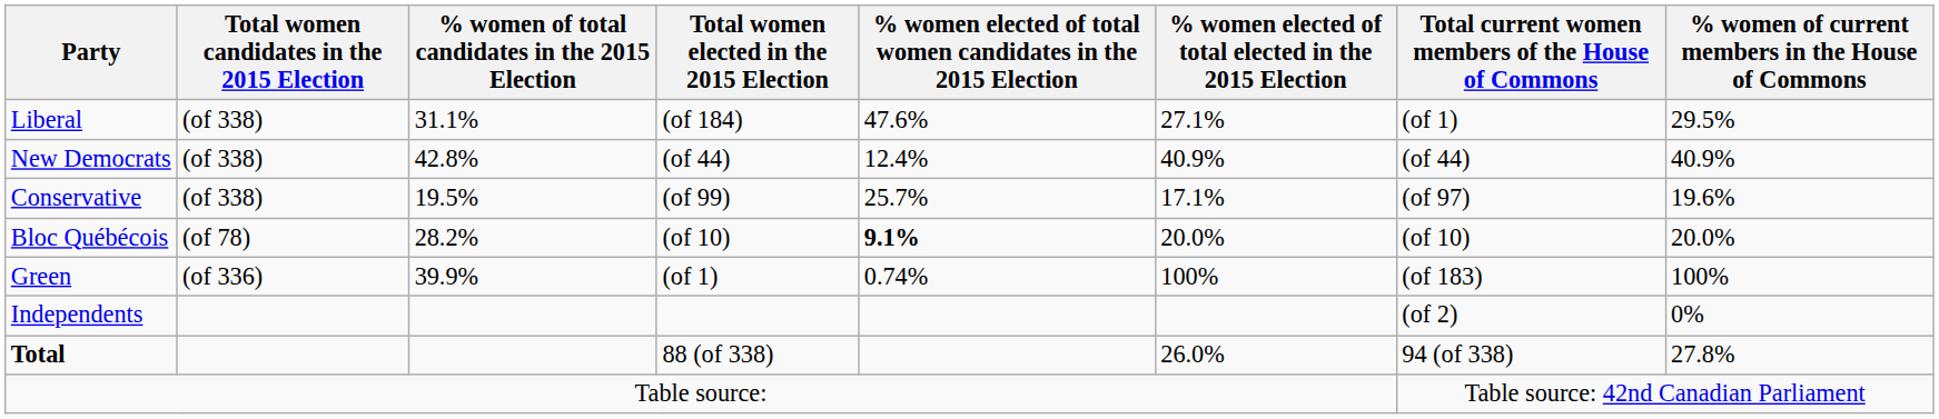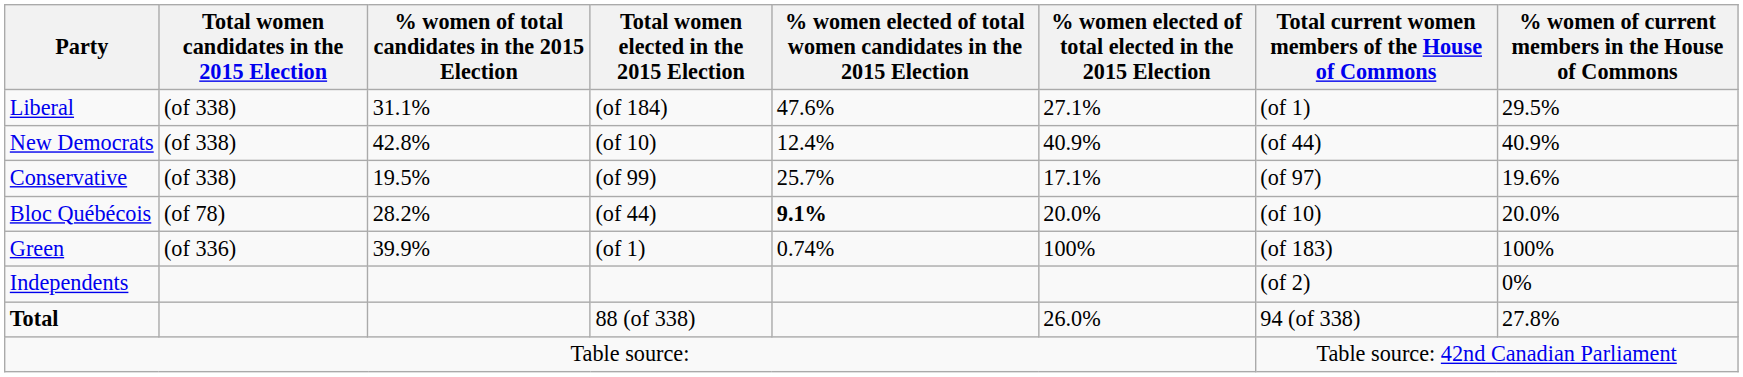 <table class="wikitable sortable">
 <tr>
 <th>Party</th>
 <th>Total women candidates in the <a href='#'>2015 Election</a></th>
 <th>% women of total candidates in the 2015 Election</th>
 <th>Total women elected in the 2015 Election</th>
 <th>% women elected of total women candidates in the 2015 Election</th>
 <th>% women elected of total elected in the 2015 Election</th>
 <th>Total current women members of the <a href='#'>House of Commons</a></th>
 <th>% women of current members in the House of Commons</th>
 </tr>
 <tr>
 <td><a href='#'>Liberal</a></td>
 <td> (of 338)</td>
 <td>31.1%</td>
 <td> (of 184)</td>
 <td>47.6%</td>
 <td>27.1%</td>
 <td> (of 1)</td>
 <td>29.5%</td>
 </tr>
 <tr>
 <td><a href='#'>New Democrats</a></td>
 <td> (of 338)</td>
 <td>42.8%</td>
-<td> (of 44)</td>
+<td> (of 10)</td>
 <td>12.4%</td>
 <td>40.9%</td>
 <td> (of 44)</td>
 <td>40.9%</td>
 </tr>
 <tr>
 <td><a href='#'>Conservative</a></td>
 <td> (of 338)</td>
 <td>19.5%</td>
 <td> (of 99)</td>
 <td>25.7%</td>
 <td>17.1%</td>
 <td> (of 97)</td>
 <td>19.6%</td>
 </tr>
 <tr>
 <td><a href='#'>Bloc&nbsp;Québécois</a></td>
 <td> (of 78)</td>
 <td>28.2%</td>
-<td> (of 10)</td>
+<td> (of 44)</td>
 <td><strong>9.1%</strong></td>
 <td>20.0%</td>
 <td> (of 10)</td>
 <td>20.0%</td>
 </tr>
 <tr>
 <td><a href='#'>Green</a></td>
 <td> (of 336)</td>
 <td>39.9%</td>
 <td> (of 1)</td>
 <td>0.74%</td>
 <td>100%</td>
 <td> (of 183)</td>
 <td>100%</td>
 </tr>
 <tr>
 <td><a href='#'>Independents</a></td>
 <td></td>
 <td></td>
 <td></td>
 <td></td>
 <td></td>
 <td> (of 2)</td>
 <td>0%</td>
 </tr>
 <tr class="sortbottom">
 <td><strong>Total</strong></td>
 <td></td>
 <td></td>
 <td>88 (of 338)</td>
 <td></td>
 <td>26.0%</td>
 <td>94 (of 338)</td>
 <td>27.8%</td>
 </tr>
 <tr class="sortbottom">
 <td colspan="6" align="center">Table source:</td>
 <td colspan="2" align="center">Table source: <a href='#'>42nd Canadian Parliament</a></td>
 </tr>
 </table>
